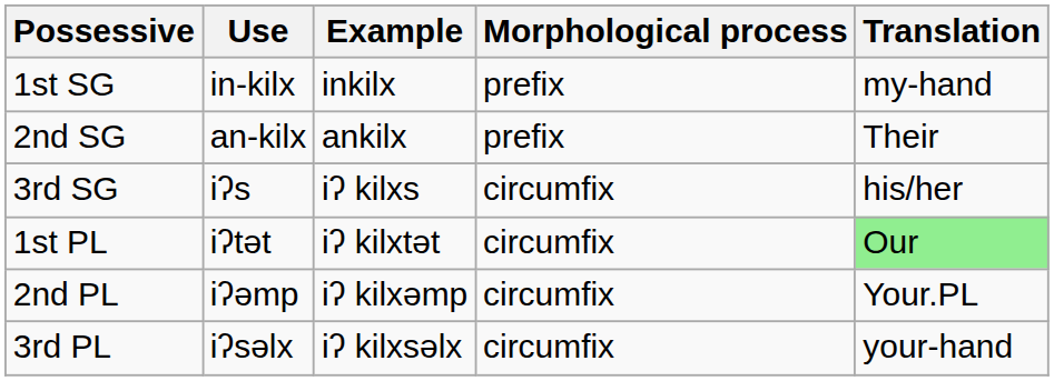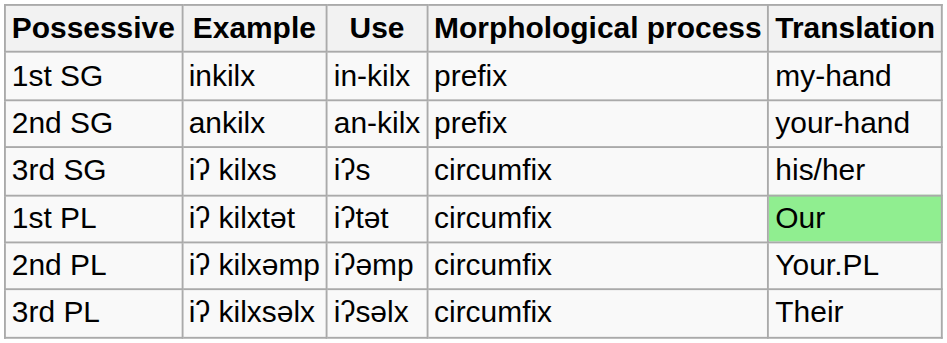 <table class="wikitable">
 <tr>
 <th>Possessive</th>
+<th>Example</th>
 <th>Use</th>
-<th>Example</th>
 <th>Morphological process</th>
 <th>Translation</th>
 </tr>
 <tr>
 <td>1st SG</td>
+<td>inkilx</td>
 <td>in-kilx</td>
-<td>inkilx</td>
 <td>prefix</td>
 <td>my-hand</td>
 </tr>
 <tr>
 <td>2nd SG</td>
+<td>ankilx</td>
 <td>an-kilx</td>
-<td>ankilx</td>
 <td>prefix</td>
-<td>Their</td>
+<td>your-hand</td>
 </tr>
 <tr>
 <td>3rd SG</td>
+<td>iʔ kilxs</td>
 <td>iʔs</td>
-<td>iʔ kilxs</td>
 <td>circumfix</td>
 <td>his/her</td>
 </tr>
 <tr>
 <td>1st PL</td>
+<td>iʔ kilxtət</td>
 <td>iʔtət</td>
-<td>iʔ kilxtət</td>
 <td>circumfix</td>
 <td style="background: lightgreen;">Our</td>
 </tr>
 <tr>
 <td>2nd PL</td>
+<td>iʔ kilxəmp</td>
 <td>iʔəmp</td>
-<td>iʔ kilxəmp</td>
 <td>circumfix</td>
 <td>Your.PL</td>
 </tr>
 <tr>
 <td>3rd PL</td>
+<td>iʔ kilxsəlx</td>
 <td>iʔsəlx</td>
-<td>iʔ kilxsəlx</td>
 <td>circumfix</td>
-<td>your-hand</td>
+<td>Their</td>
 </tr>
 </table>
